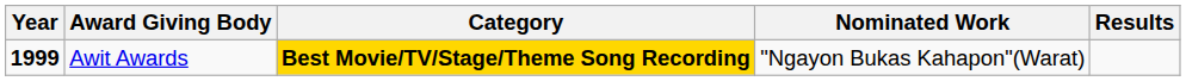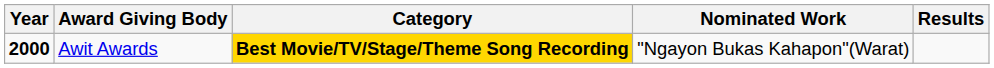 <table class="wikitable">
 <tr>
 <th>Year</th>
 <th>Award Giving Body</th>
 <th>Category</th>
 <th>Nominated Work</th>
 <th>Results</th>
 </tr>
 <tr>
-<td><strong>1999</strong></td>
+<td><strong>2000</strong></td>
 <td><a href='#'>Awit Awards</a></td>
 <td style="background: gold;"><strong>Best Movie/TV/Stage/Theme Song Recording</strong></td>
 <td>"Ngayon Bukas Kahapon"(Warat)</td>
 <td></td>
 </tr>
 </table>
